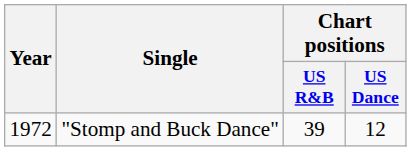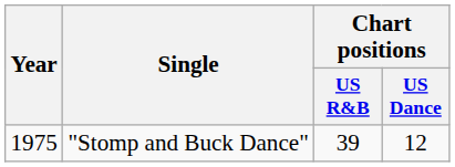 <table class="wikitable" style="text-align:center;">
 <tr>
 <th rowspan="2">Year</th>
 <th rowspan="2">Single</th>
 <th colspan="2">Chart positions</th>
 </tr>
 <tr style="font-size:smaller;">
 <th style="width:40px;"><a href='#'>US<br>R&B</a></th>
 <th style="width:40px;"><a href='#'>US<br>Dance</a></th>
 </tr>
 <tr>
-<td>1972</td>
+<td>1975</td>
 <td style="text-align:left;">"Stomp and Buck Dance"</td>
 <td>39</td>
 <td>12</td>
 </tr>
 </table>
